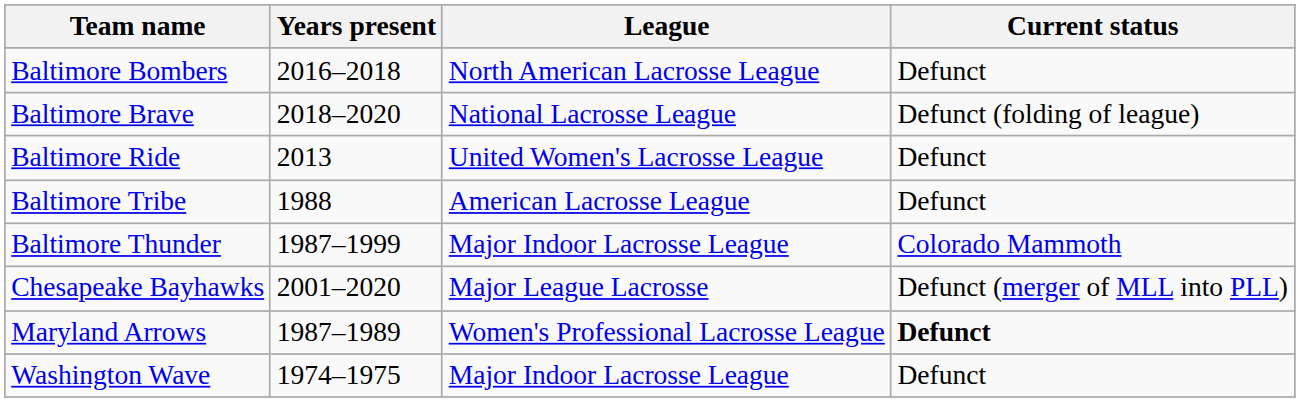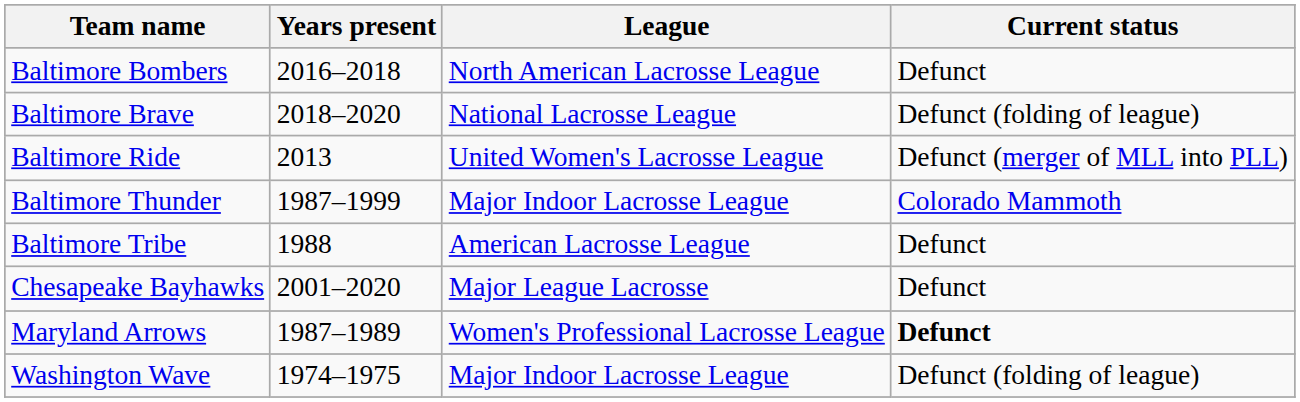 <table class="wikitable sortable">
 <tr>
 <th>Team name</th>
 <th>Years present</th>
 <th>League</th>
 <th>Current status</th>
 </tr>
 <tr>
 <td><a href='#'>Baltimore Bombers</a></td>
 <td>2016–2018</td>
 <td><a href='#'>North American Lacrosse League</a></td>
 <td>Defunct</td>
 </tr>
 <tr>
 <td><a href='#'>Baltimore Brave</a></td>
 <td>2018–2020</td>
 <td><a href='#'>National Lacrosse League</a></td>
 <td>Defunct (folding of league)</td>
 </tr>
 <tr>
 <td><a href='#'>Baltimore Ride</a></td>
 <td>2013</td>
 <td><a href='#'>United Women's Lacrosse League</a></td>
-<td>Defunct</td>
+<td>Defunct (<a href='#'>merger</a> of <a href='#'>MLL</a> into <a href='#'>PLL</a>)</td>
+</tr>
+<tr>
+<td><a href='#'>Baltimore Thunder</a></td>
+<td>1987–1999</td>
+<td><a href='#'>Major Indoor Lacrosse League</a></td>
+<td><a href='#'>Colorado Mammoth</a></td>
 </tr>
 <tr>
 <td><a href='#'>Baltimore Tribe</a></td>
 <td>1988</td>
 <td><a href='#'>American Lacrosse League</a></td>
 <td>Defunct</td>
 </tr>
 <tr>
-<td><a href='#'>Baltimore Thunder</a></td>
-<td>1987–1999</td>
-<td><a href='#'>Major Indoor Lacrosse League</a></td>
-<td><a href='#'>Colorado Mammoth</a></td>
-</tr>
-<tr>
 <td><a href='#'>Chesapeake Bayhawks</a></td>
 <td>2001–2020</td>
 <td><a href='#'>Major League Lacrosse</a></td>
-<td>Defunct (<a href='#'>merger</a> of <a href='#'>MLL</a> into <a href='#'>PLL</a>)</td>
+<td>Defunct</td>
 </tr>
 <tr>
 <td><a href='#'>Maryland Arrows</a></td>
 <td>1987–1989</td>
 <td><a href='#'>Women's Professional Lacrosse League</a></td>
 <td><strong>Defunct</strong></td>
 </tr>
 <tr>
 <td><a href='#'>Washington Wave</a></td>
 <td>1974–1975</td>
 <td><a href='#'>Major Indoor Lacrosse League</a></td>
-<td>Defunct</td>
+<td>Defunct (folding of league)</td>
 </tr>
 </table>
